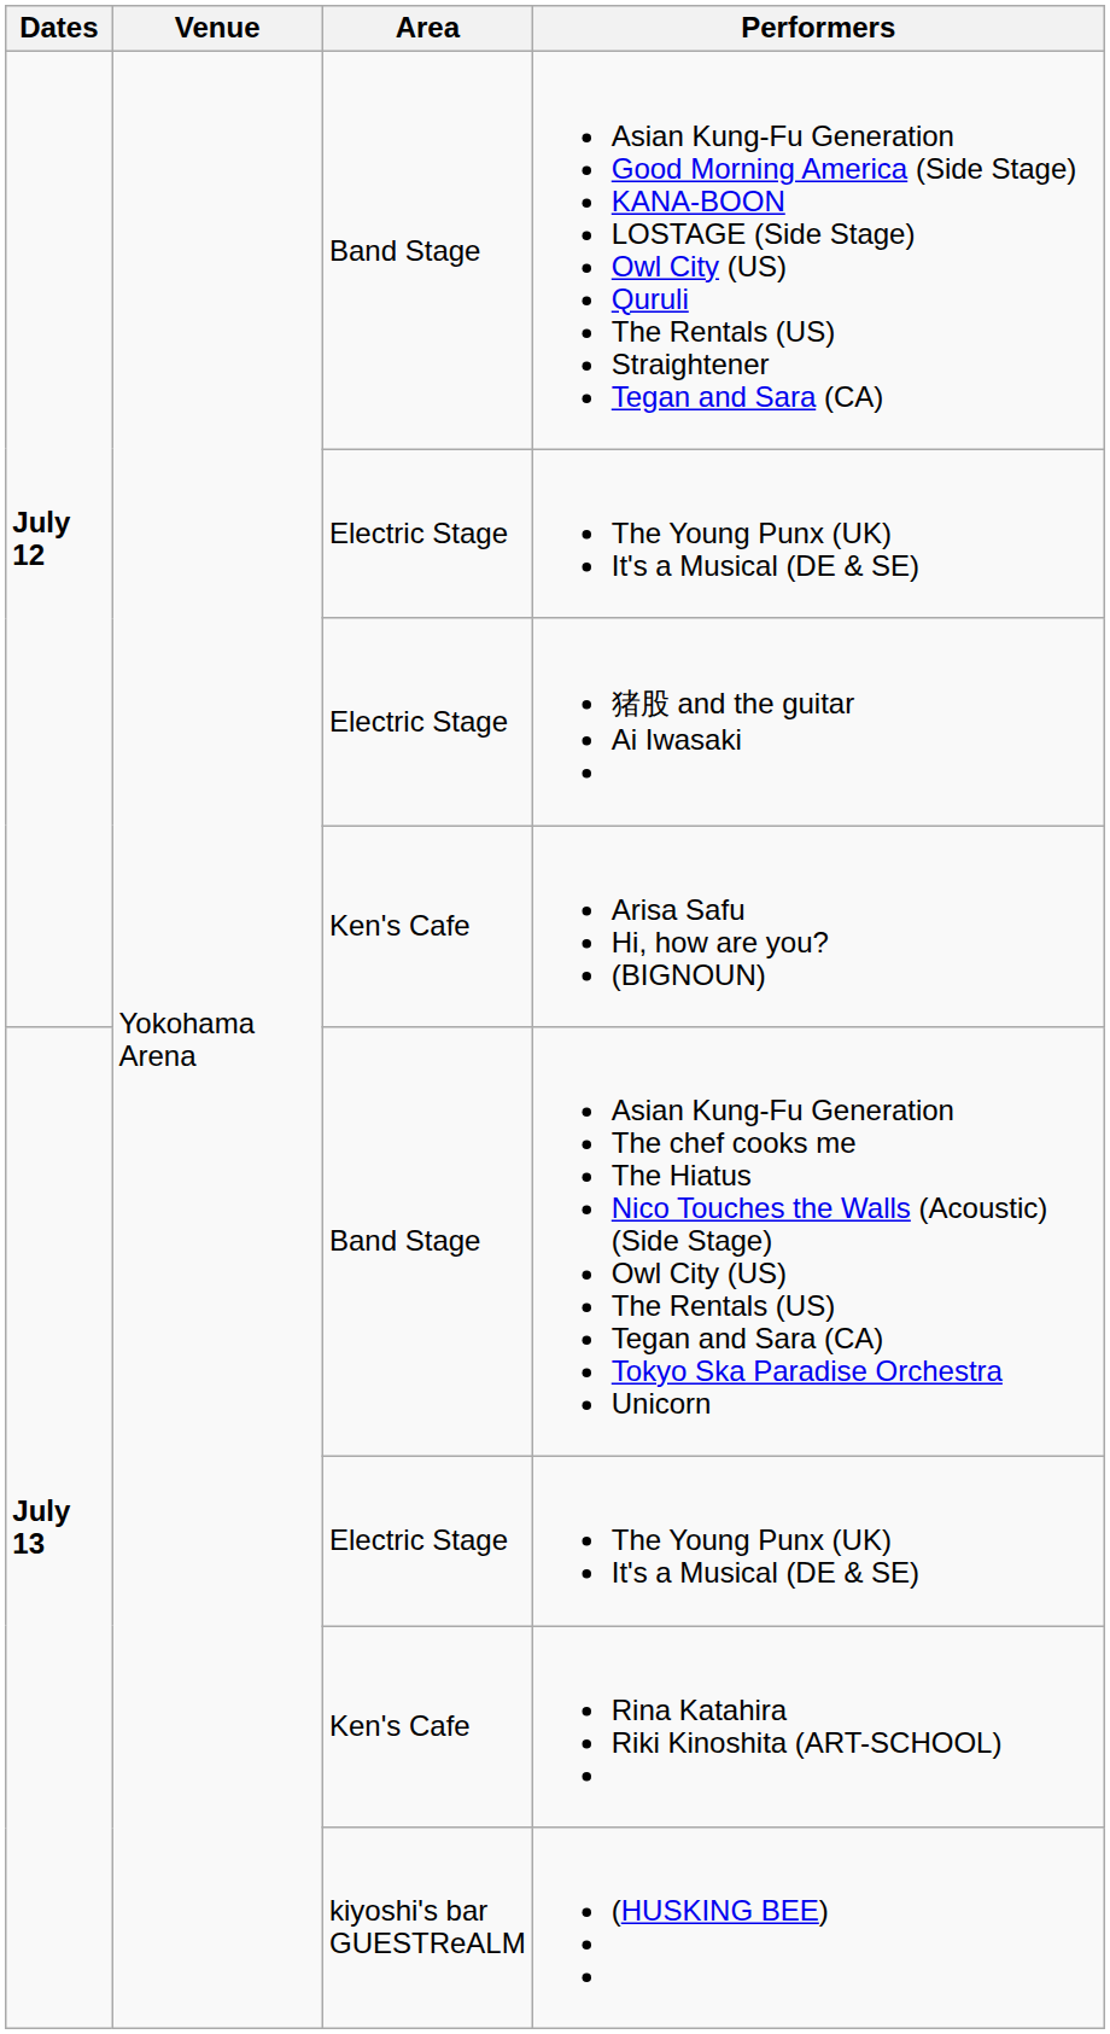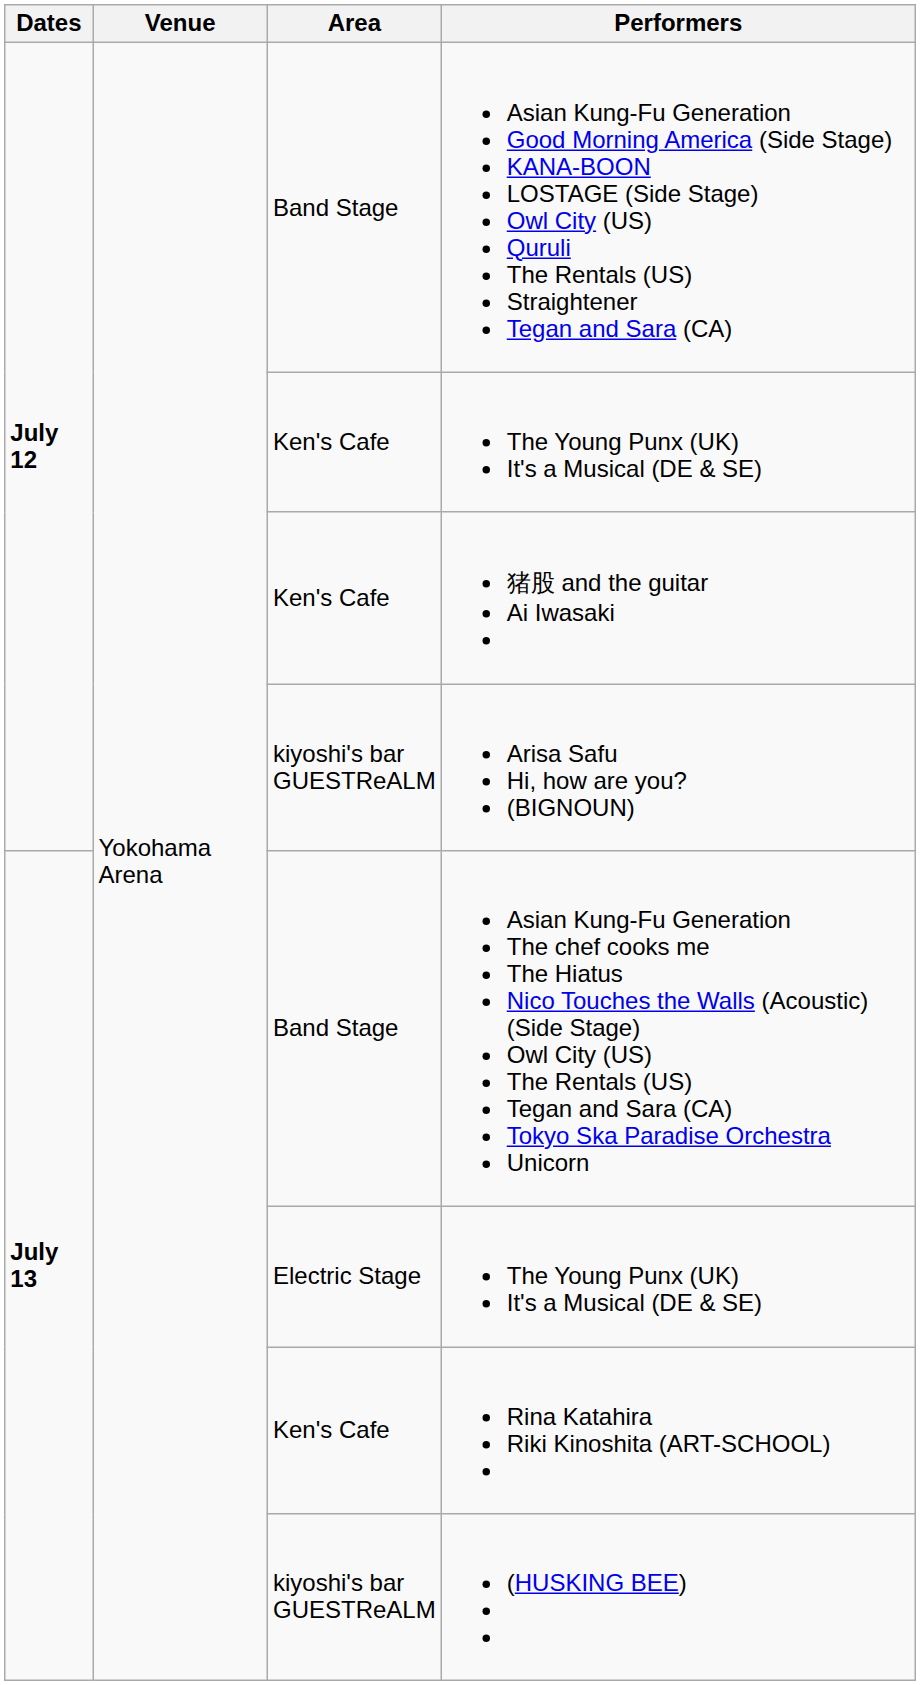 <table class="wikitable">
 <tr>
 <th>Dates</th>
 <th>Venue</th>
 <th>Area</th>
 <th>Performers</th>
 </tr>
 <tr>
 <td rowspan="4"><strong>July 12</strong></td>
 <td rowspan="8">Yokohama Arena</td>
 <td>Band Stage</td>
 <td><br><ul><li>Asian Kung-Fu Generation</li><li><a href='#'>Good Morning America</a> (Side Stage)</li><li><a href='#'>KANA-BOON</a></li><li>LOSTAGE (Side Stage)</li><li><a href='#'>Owl City</a> (US)</li><li><a href='#'>Quruli</a></li><li>The Rentals (US)</li><li>Straightener</li><li><a href='#'>Tegan and Sara</a> (CA)</li></ul></td>
 </tr>
 <tr>
-<td>Electric Stage</td>
+<td>Ken's Cafe</td>
 <td><br><ul><li>The Young Punx (UK)</li><li>It's a Musical (DE & SE)</li></ul></td>
 </tr>
 <tr>
-<td>Electric Stage</td>
+<td>Ken's Cafe</td>
 <td><br><ul><li>猪股 and the guitar</li><li>Ai Iwasaki</li><li></li></ul></td>
 </tr>
 <tr>
-<td>Ken's Cafe</td>
+<td>kiyoshi's bar<br>GUESTReALM</td>
 <td><br><ul><li>Arisa Safu</li><li>Hi, how are you?</li><li> (BIGNOUN)</li></ul></td>
 </tr>
 <tr>
 <td rowspan="4"><strong>July 13</strong></td>
 <td>Band Stage</td>
 <td><br><ul><li>Asian Kung-Fu Generation</li><li>The chef cooks me</li><li>The Hiatus</li><li><a href='#'>Nico Touches the Walls</a> (Acoustic) (Side Stage)</li><li>Owl City (US)</li><li>The Rentals (US)</li><li>Tegan and Sara (CA)</li><li><a href='#'>Tokyo Ska Paradise Orchestra</a></li><li>Unicorn</li></ul></td>
 </tr>
 <tr>
 <td>Electric Stage</td>
 <td><br><ul><li>The Young Punx (UK)</li><li>It's a Musical (DE & SE)</li></ul></td>
 </tr>
 <tr>
 <td>Ken's Cafe</td>
 <td><br><ul><li>Rina Katahira</li><li>Riki Kinoshita (ART-SCHOOL)</li><li></li></ul></td>
 </tr>
 <tr>
 <td>kiyoshi's bar<br>GUESTReALM</td>
 <td><br><ul><li> (<a href='#'>HUSKING BEE</a>)</li><li></li><li></li></ul></td>
 </tr>
 </table>
